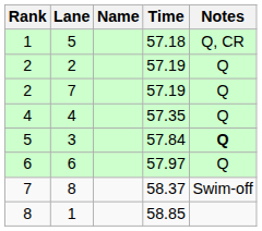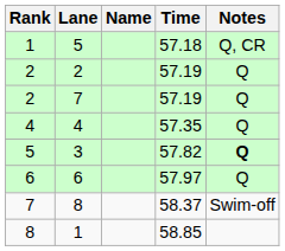 <table class="wikitable sortable" style="text-align:center">
 <tr>
 <th>Rank</th>
 <th>Lane</th>
 <th>Name</th>
 <th>Time</th>
 <th>Notes</th>
 </tr>
 <tr bgcolor=ccffcc>
 <td>1</td>
 <td>5</td>
 <td align=left></td>
 <td>57.18</td>
 <td>Q, CR</td>
 </tr>
 <tr bgcolor=ccffcc>
 <td>2</td>
 <td>2</td>
 <td align=left></td>
 <td>57.19</td>
 <td>Q</td>
 </tr>
 <tr bgcolor=ccffcc>
 <td>2</td>
 <td>7</td>
 <td align=left></td>
 <td>57.19</td>
 <td>Q</td>
 </tr>
 <tr bgcolor=ccffcc>
 <td>4</td>
 <td>4</td>
 <td align=left></td>
 <td>57.35</td>
 <td>Q</td>
 </tr>
 <tr bgcolor=ccffcc>
 <td>5</td>
 <td>3</td>
 <td align=left></td>
-<td>57.84</td>
+<td>57.82</td>
 <td><strong>Q</strong></td>
 </tr>
 <tr bgcolor=ccffcc>
 <td>6</td>
 <td>6</td>
 <td align=left></td>
 <td>57.97</td>
 <td>Q</td>
 </tr>
 <tr>
 <td>7</td>
 <td>8</td>
 <td align=left></td>
 <td>58.37</td>
 <td>Swim-off</td>
 </tr>
 <tr>
 <td>8</td>
 <td>1</td>
 <td align=left></td>
 <td>58.85</td>
 <td></td>
 </tr>
 </table>
